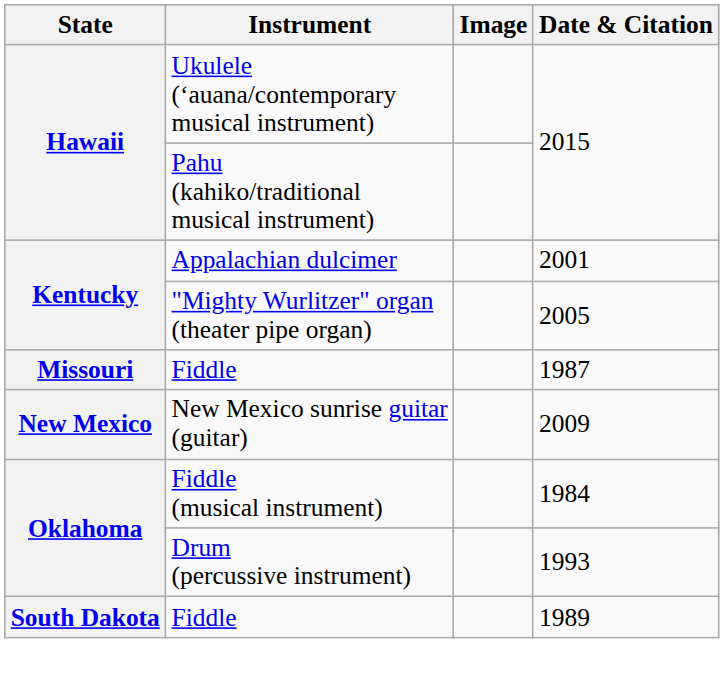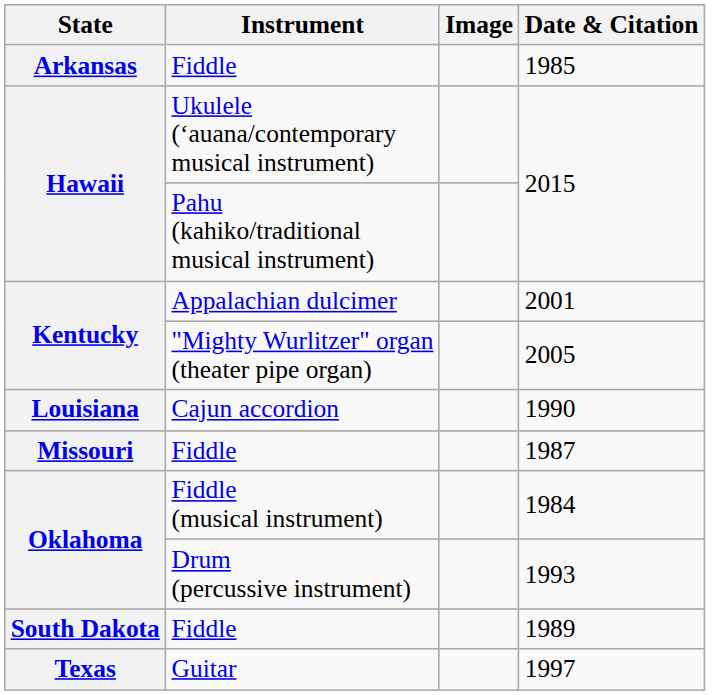 <table class="wikitable">
 <tr>
 <th>State</th>
 <th>Instrument</th>
 <th>Image</th>
 <th>Date & Citation</th>
+</tr>
+<tr>
+<th><a href='#'>Arkansas</a></th>
+<td><a href='#'>Fiddle</a></td>
+<td></td>
+<td>1985</td>
 </tr>
 <tr>
 <th rowspan=2><a href='#'>Hawaii</a></th>
 <td><a href='#'>Ukulele</a><br>(ʻauana/contemporary<br>musical instrument)</td>
 <td></td>
 <td rowspan=2>2015</td>
 </tr>
 <tr>
 <td><a href='#'>Pahu</a><br>(kahiko/traditional<br>musical instrument)</td>
 <td></td>
 </tr>
 <tr>
 <th rowspan=2><a href='#'>Kentucky</a></th>
 <td><a href='#'>Appalachian dulcimer</a></td>
 <td></td>
 <td>2001</td>
 </tr>
 <tr>
 <td><a href='#'>"Mighty Wurlitzer" organ</a><br>(theater pipe organ)</td>
 <td></td>
 <td>2005</td>
 </tr>
 <tr>
+<th><a href='#'>Louisiana</a></th>
+<td><a href='#'>Cajun accordion</a></td>
+<td></td>
+<td>1990</td>
+</tr>
+<tr>
 <th><a href='#'>Missouri</a></th>
 <td><a href='#'>Fiddle</a></td>
 <td></td>
 <td>1987</td>
-</tr>
-<tr>
-<th><a href='#'>New Mexico</a></th>
-<td>New Mexico sunrise <a href='#'>guitar</a><br>(guitar)</td>
-<td></td>
-<td>2009</td>
 </tr>
 <tr>
 <th rowspan=2><a href='#'>Oklahoma</a></th>
 <td><a href='#'>Fiddle</a><br>(musical instrument)</td>
 <td></td>
 <td>1984</td>
 </tr>
 <tr>
 <td><a href='#'>Drum</a><br>(percussive instrument)</td>
 <td></td>
 <td>1993</td>
 </tr>
 <tr>
 <th><a href='#'>South Dakota</a></th>
 <td><a href='#'>Fiddle</a></td>
 <td></td>
 <td>1989</td>
 </tr>
+<tr>
+<th><a href='#'>Texas</a></th>
+<td><a href='#'>Guitar</a></td>
+<td></td>
+<td>1997<br></td>
+</tr>
 </table>
